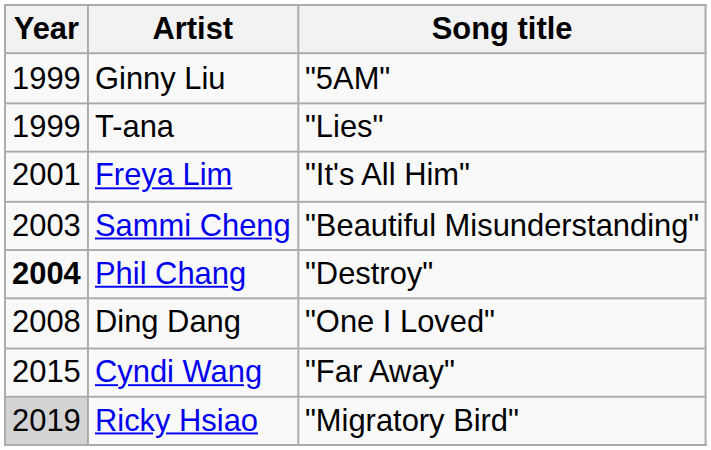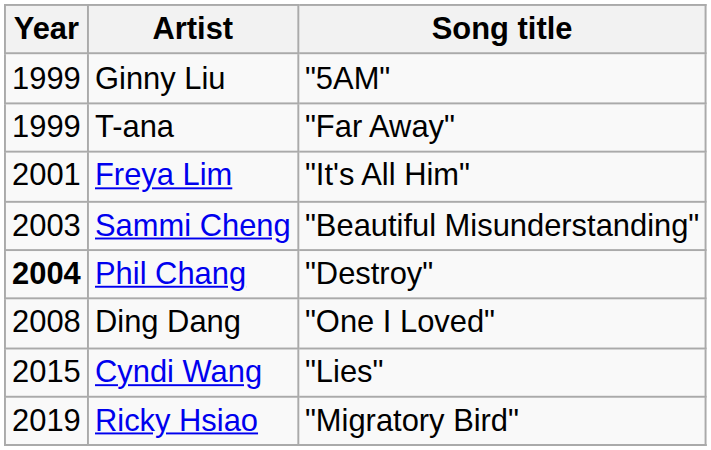 <table class="wikitable sortable">
 <tr>
 <th>Year</th>
 <th>Artist</th>
 <th>Song title</th>
 </tr>
 <tr>
 <td>1999</td>
 <td>Ginny Liu</td>
 <td>"5AM"</td>
 </tr>
 <tr>
 <td>1999</td>
 <td>T-ana</td>
-<td>"Lies"</td>
+<td>"Far Away"</td>
 </tr>
 <tr>
 <td>2001</td>
 <td><a href='#'>Freya Lim</a></td>
 <td>"It's All Him"</td>
 </tr>
 <tr>
 <td>2003</td>
 <td><a href='#'>Sammi Cheng</a></td>
 <td>"Beautiful Misunderstanding"</td>
 </tr>
 <tr>
 <td><strong>2004</strong></td>
 <td><a href='#'>Phil Chang</a></td>
 <td>"Destroy"</td>
 </tr>
 <tr>
 <td>2008</td>
 <td>Ding Dang</td>
 <td>"One I Loved"</td>
 </tr>
 <tr>
 <td>2015</td>
 <td><a href='#'>Cyndi Wang</a></td>
-<td>"Far Away"</td>
+<td>"Lies"</td>
 </tr>
 <tr>
-<td style="background: lightgrey;">2019</td>
+<td>2019</td>
 <td><a href='#'>Ricky Hsiao</a></td>
 <td>"Migratory Bird"</td>
 </tr>
 <tr>
 </tr>
 </table>
